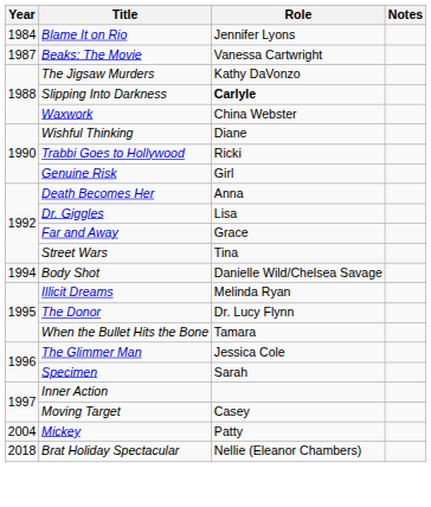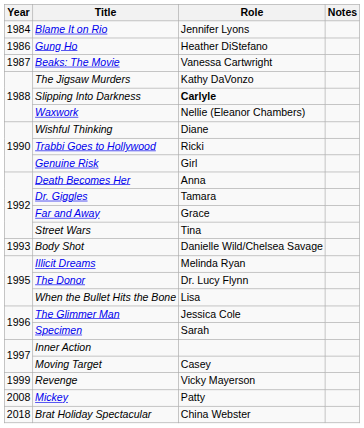 <table class="wikitable">
 <tr>
 <th>Year</th>
 <th>Title</th>
 <th>Role</th>
 <th>Notes</th>
 </tr>
 <tr>
 <td>1984</td>
 <td><em><a href='#'>Blame It on Rio</a></em></td>
 <td>Jennifer Lyons</td>
+<td></td>
+</tr>
+<tr>
+<td>1986</td>
+<td><em><a href='#'>Gung Ho</a></em></td>
+<td>Heather DiStefano</td>
 <td></td>
 </tr>
 <tr>
 <td>1987</td>
 <td><em><a href='#'>Beaks: The Movie</a></em></td>
 <td>Vanessa Cartwright</td>
 <td></td>
 </tr>
 <tr>
 <td rowspan="3">1988</td>
 <td><em>The Jigsaw Murders</em></td>
 <td>Kathy DaVonzo</td>
 <td></td>
 </tr>
 <tr>
 <td><em>Slipping Into Darkness</em></td>
 <td><strong>Carlyle</strong></td>
 <td></td>
 </tr>
 <tr>
 <td><em><a href='#'>Waxwork</a></em></td>
-<td>China Webster</td>
+<td>Nellie (Eleanor Chambers)</td>
 <td></td>
 </tr>
 <tr>
 <td rowspan="3">1990</td>
 <td><em>Wishful Thinking</em></td>
 <td>Diane</td>
 <td></td>
 </tr>
 <tr>
 <td><em><a href='#'>Trabbi Goes to Hollywood</a></em></td>
 <td>Ricki</td>
 <td></td>
 </tr>
 <tr>
 <td><em><a href='#'>Genuine Risk</a></em></td>
 <td>Girl</td>
 <td></td>
 </tr>
 <tr>
 <td rowspan="4">1992</td>
 <td><em><a href='#'>Death Becomes Her</a></em></td>
 <td>Anna</td>
 <td></td>
 </tr>
 <tr>
 <td><em><a href='#'>Dr. Giggles</a></em></td>
-<td>Lisa</td>
+<td>Tamara</td>
 <td></td>
 </tr>
 <tr>
 <td><em><a href='#'>Far and Away</a></em></td>
 <td>Grace</td>
 <td></td>
 </tr>
 <tr>
 <td><em>Street Wars</em></td>
 <td>Tina</td>
 <td></td>
 </tr>
 <tr>
-<td>1994</td>
+<td>1993</td>
 <td><em>Body Shot</em></td>
 <td>Danielle Wild/Chelsea Savage</td>
 <td></td>
 </tr>
 <tr>
 <td rowspan="3">1995</td>
 <td><em><a href='#'>Illicit Dreams</a></em></td>
 <td>Melinda Ryan</td>
 <td></td>
 </tr>
 <tr>
 <td><em><a href='#'>The Donor</a></em></td>
 <td>Dr. Lucy Flynn</td>
 <td></td>
 </tr>
 <tr>
 <td><em>When the Bullet Hits the Bone</em></td>
-<td>Tamara</td>
+<td>Lisa</td>
 <td></td>
 </tr>
 <tr>
 <td rowspan="2">1996</td>
 <td><em><a href='#'>The Glimmer Man</a></em></td>
 <td>Jessica Cole</td>
 <td></td>
 </tr>
 <tr>
 <td><em><a href='#'>Specimen</a></em></td>
 <td>Sarah</td>
 <td></td>
 </tr>
 <tr>
 <td rowspan="2">1997</td>
 <td><em>Inner Action</em></td>
 <td></td>
 <td></td>
 </tr>
 <tr>
 <td><em>Moving Target</em></td>
 <td>Casey</td>
 <td></td>
 </tr>
 <tr>
-<td>2004</td>
+<td>1999</td>
+<td><em>Revenge</em></td>
+<td>Vicky Mayerson</td>
+<td></td>
+</tr>
+<tr>
+<td>2008</td>
 <td><em><a href='#'>Mickey</a></em></td>
 <td>Patty</td>
 <td></td>
 </tr>
 <tr>
 <td>2018</td>
 <td><em>Brat Holiday Spectacular</em></td>
-<td>Nellie (Eleanor Chambers)</td>
+<td>China Webster</td>
 <td></td>
 </tr>
 </table>
